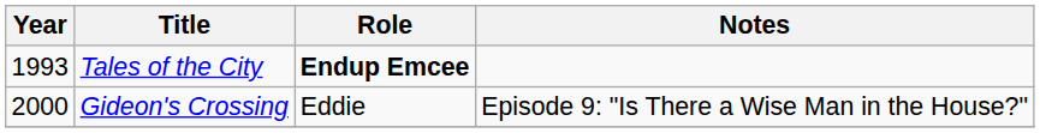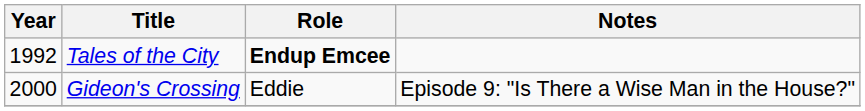 <table class="wikitable sortable">
 <tr>
 <th>Year</th>
 <th>Title</th>
 <th>Role</th>
 <th class="unsortable">Notes</th>
 </tr>
 <tr>
-<td>1993</td>
+<td>1992</td>
 <td><em><a href='#'>Tales of the City</a></em></td>
 <td><strong>Endup Emcee</strong></td>
 <td></td>
 </tr>
 <tr>
 <td>2000</td>
 <td><em><a href='#'>Gideon's Crossing</a></em></td>
 <td>Eddie</td>
 <td>Episode 9: "Is There a Wise Man in the House?"</td>
 </tr>
 <tr>
 </tr>
 </table>
